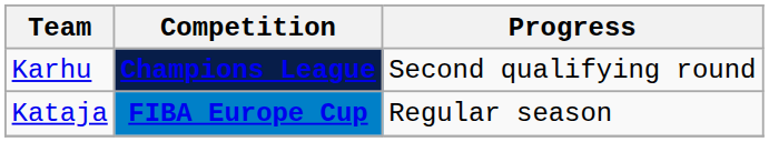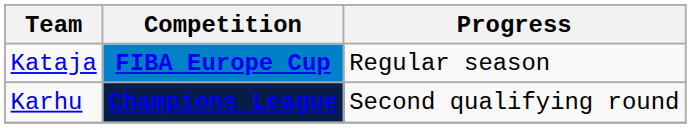 <table class="wikitable sortable">
 <tr>
 <th>Team</th>
 <th>Competition</th>
 <th>Progress</th>
 </tr>
 <tr>
+<td><a href='#'>Kataja</a></td>
+<td style="background-color:#0080C8;color:white;text-align:center"><strong><a href='#'><span>FIBA Europe Cup</span></a></strong></td>
+<td>Regular season</td>
+</tr>
+<tr>
 <td><a href='#'>Karhu</a></td>
 <td style="background-color:#071D49;color:#D0D3D4;text-align:center"><strong><a href='#'><span>Champions League</span></a></strong></td>
 <td>Second qualifying round</td>
 </tr>
 <tr>
-<td><a href='#'>Kataja</a></td>
-<td style="background-color:#0080C8;color:white;text-align:center"><strong><a href='#'><span>FIBA Europe Cup</span></a></strong></td>
-<td>Regular season</td>
-</tr>
-<tr>
 </tr>
 </table>
